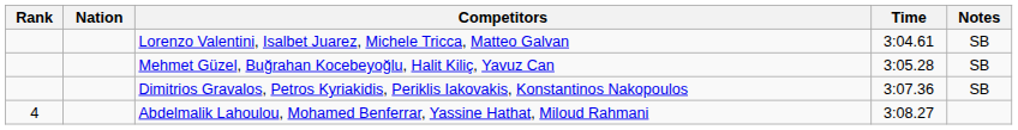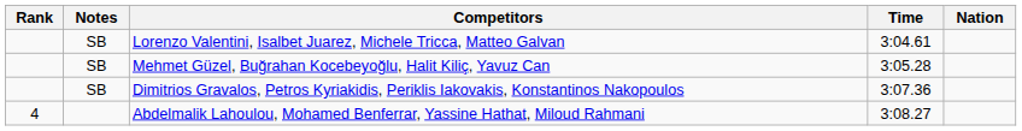 <table class="wikitable sortable" width="80%" style="text-align:center; font-size:95%">
 <tr>
 <th>Rank</th>
-<th>Nation</th>
+<th>Notes</th>
 <th>Competitors</th>
 <th>Time</th>
-<th>Notes</th>
+<th>Nation</th>
 </tr>
 <tr>
 <td></td>
-<td align="left"></td>
+<td>SB</td>
 <td align="left"><a href='#'>Lorenzo Valentini</a>, <a href='#'>Isalbet Juarez</a>, <a href='#'>Michele Tricca</a>, <a href='#'>Matteo Galvan</a></td>
 <td>3:04.61</td>
-<td>SB</td>
+<td align="left"></td>
 </tr>
 <tr>
 <td></td>
-<td align="left"></td>
+<td>SB</td>
 <td align="left"><a href='#'>Mehmet Güzel</a>, <a href='#'>Buğrahan Kocebeyoğlu</a>, <a href='#'>Halit Kiliç</a>, <a href='#'>Yavuz Can</a></td>
 <td>3:05.28</td>
-<td>SB</td>
+<td align="left"></td>
 </tr>
 <tr>
 <td></td>
-<td align="left"></td>
+<td>SB</td>
 <td align="left"><a href='#'>Dimitrios Gravalos</a>, <a href='#'>Petros Kyriakidis</a>, <a href='#'>Periklis Iakovakis</a>, <a href='#'>Konstantinos Nakopoulos</a></td>
 <td>3:07.36</td>
-<td>SB</td>
+<td align="left"></td>
 </tr>
 <tr>
 <td>4</td>
-<td align="left"></td>
+<td></td>
 <td align="left"><a href='#'>Abdelmalik Lahoulou</a>, <a href='#'>Mohamed Benferrar</a>, <a href='#'>Yassine Hathat</a>, <a href='#'>Miloud Rahmani</a></td>
 <td>3:08.27</td>
-<td></td>
+<td align="left"></td>
 </tr>
 </table>
